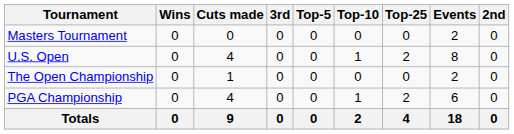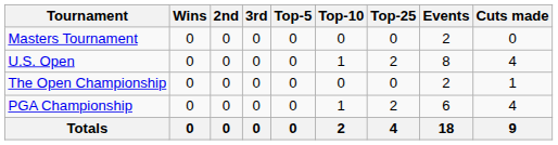 <table class=wikitable style=text-align:center>
 <tr>
 <th>Tournament</th>
 <th>Wins</th>
-<th>Cuts made</th>
+<th>2nd</th>
 <th>3rd</th>
 <th>Top-5</th>
 <th>Top-10</th>
 <th>Top-25</th>
 <th>Events</th>
-<th>2nd</th>
+<th>Cuts made</th>
 </tr>
 <tr>
 <td align=left><a href='#'>Masters Tournament</a></td>
 <td>0</td>
 <td>0</td>
 <td>0</td>
 <td>0</td>
 <td>0</td>
 <td>0</td>
 <td>2</td>
 <td>0</td>
 </tr>
 <tr>
 <td align=left><a href='#'>U.S. Open</a></td>
 <td>0</td>
-<td>4</td>
+<td>0</td>
 <td>0</td>
 <td>0</td>
 <td>1</td>
 <td>2</td>
 <td>8</td>
-<td>0</td>
+<td>4</td>
 </tr>
 <tr>
 <td align=left><a href='#'>The Open Championship</a></td>
 <td>0</td>
-<td>1</td>
+<td>0</td>
 <td>0</td>
 <td>0</td>
 <td>0</td>
 <td>0</td>
 <td>2</td>
-<td>0</td>
+<td>1</td>
 </tr>
 <tr>
 <td align=left><a href='#'>PGA Championship</a></td>
 <td>0</td>
-<td>4</td>
+<td>0</td>
 <td>0</td>
 <td>0</td>
 <td>1</td>
 <td>2</td>
 <td>6</td>
-<td>0</td>
+<td>4</td>
 </tr>
 <tr>
 <th>Totals</th>
 <th>0</th>
-<th>9</th>
+<th>0</th>
 <th>0</th>
 <th>0</th>
 <th>2</th>
 <th>4</th>
 <th>18</th>
-<th>0</th>
+<th>9</th>
 </tr>
 </table>
